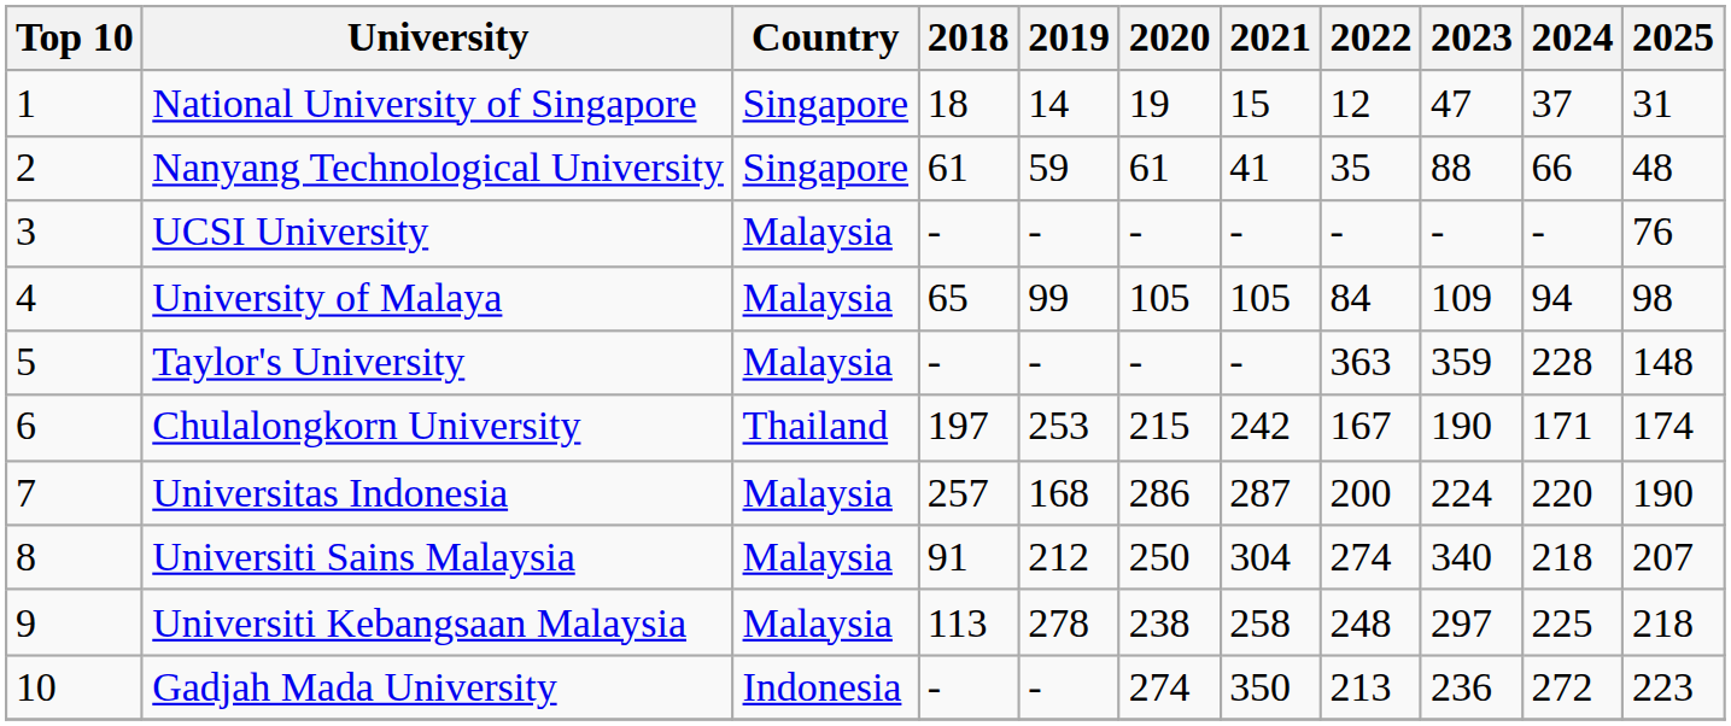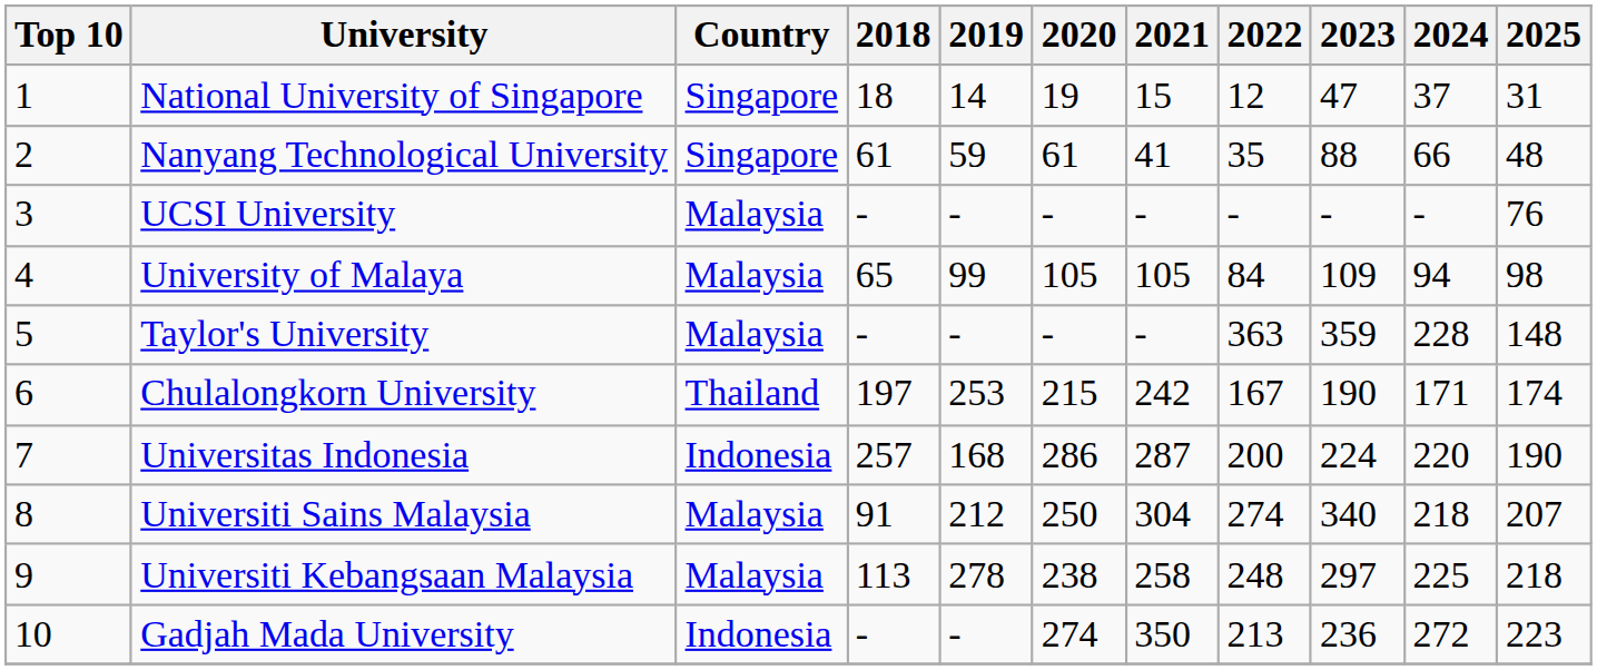 <table class="sortable wikitable">
 <tr style="background:#ececec; vertical-align:top;">
 <th>Top 10</th>
 <th>University</th>
 <th>Country</th>
 <th>2018</th>
 <th>2019</th>
 <th>2020</th>
 <th>2021</th>
 <th>2022</th>
 <th>2023</th>
 <th>2024</th>
 <th>2025</th>
 </tr>
 <tr>
 <td>1</td>
 <td> <a href='#'>National University of Singapore</a></td>
 <td><a href='#'>Singapore</a></td>
 <td>18</td>
 <td>14</td>
 <td>19</td>
 <td>15</td>
 <td>12</td>
 <td>47</td>
 <td>37</td>
 <td>31</td>
 </tr>
 <tr>
 <td>2</td>
 <td> <a href='#'>Nanyang Technological University</a></td>
 <td><a href='#'>Singapore</a></td>
 <td>61</td>
 <td>59</td>
 <td>61</td>
 <td>41</td>
 <td>35</td>
 <td>88</td>
 <td>66</td>
 <td>48</td>
 </tr>
 <tr>
 <td>3</td>
 <td> <a href='#'>UCSI University</a></td>
 <td><a href='#'>Malaysia</a></td>
 <td>-</td>
 <td>-</td>
 <td>-</td>
 <td>-</td>
 <td>-</td>
 <td>-</td>
 <td>-</td>
 <td>76</td>
 </tr>
 <tr>
 <td>4</td>
 <td> <a href='#'>University of Malaya</a></td>
 <td><a href='#'>Malaysia</a></td>
 <td>65</td>
 <td>99</td>
 <td>105</td>
 <td>105</td>
 <td>84</td>
 <td>109</td>
 <td>94</td>
 <td>98</td>
 </tr>
 <tr>
 <td>5</td>
 <td> <a href='#'>Taylor's University</a></td>
 <td><a href='#'>Malaysia</a></td>
 <td>-</td>
 <td>-</td>
 <td>-</td>
 <td>-</td>
 <td>363</td>
 <td>359</td>
 <td>228</td>
 <td>148</td>
 </tr>
 <tr>
 <td>6</td>
 <td> <a href='#'>Chulalongkorn University</a></td>
 <td><a href='#'>Thailand</a></td>
 <td>197</td>
 <td>253</td>
 <td>215</td>
 <td>242</td>
 <td>167</td>
 <td>190</td>
 <td>171</td>
 <td>174</td>
 </tr>
 <tr>
 <td>7</td>
 <td> <a href='#'>Universitas Indonesia</a></td>
-<td><a href='#'>Malaysia</a></td>
+<td><a href='#'>Indonesia</a></td>
 <td>257</td>
 <td>168</td>
 <td>286</td>
 <td>287</td>
 <td>200</td>
 <td>224</td>
 <td>220</td>
 <td>190</td>
 </tr>
 <tr>
 <td>8</td>
 <td> <a href='#'>Universiti Sains Malaysia</a></td>
 <td><a href='#'>Malaysia</a></td>
 <td>91</td>
 <td>212</td>
 <td>250</td>
 <td>304</td>
 <td>274</td>
 <td>340</td>
 <td>218</td>
 <td>207</td>
 </tr>
 <tr>
 <td>9</td>
 <td> <a href='#'>Universiti Kebangsaan Malaysia</a></td>
 <td><a href='#'>Malaysia</a></td>
 <td>113</td>
 <td>278</td>
 <td>238</td>
 <td>258</td>
 <td>248</td>
 <td>297</td>
 <td>225</td>
 <td>218</td>
 </tr>
 <tr>
 <td>10</td>
 <td> <a href='#'>Gadjah Mada University</a></td>
 <td><a href='#'>Indonesia</a></td>
 <td>-</td>
 <td>-</td>
 <td>274</td>
 <td>350</td>
 <td>213</td>
 <td>236</td>
 <td>272</td>
 <td>223</td>
 </tr>
 <tr>
 </tr>
 </table>
